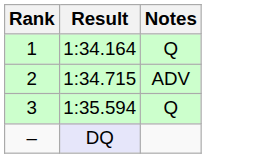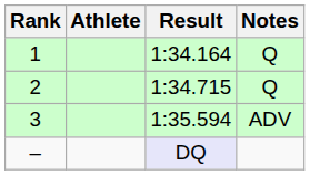 <table class="wikitable" style="text-align:center">
 <tr>
 <th>Rank</th>
+<th>Athlete</th>
 <th>Result</th>
 <th>Notes</th>
 </tr>
 <tr bgcolor=ccffcc>
 <td>1</td>
+<td align=left></td>
 <td>1:34.164</td>
 <td>Q</td>
 </tr>
 <tr bgcolor=ccffcc>
 <td>2</td>
+<td align=left></td>
 <td>1:34.715</td>
-<td>ADV</td>
+<td>Q</td>
 </tr>
 <tr bgcolor=ccffcc>
 <td>3</td>
+<td align=left></td>
 <td>1:35.594</td>
-<td>Q</td>
+<td>ADV</td>
 </tr>
 <tr>
 <td>–</td>
+<td align=left></td>
 <td style="background: lavender;">DQ</td>
 <td></td>
 </tr>
 </table>
